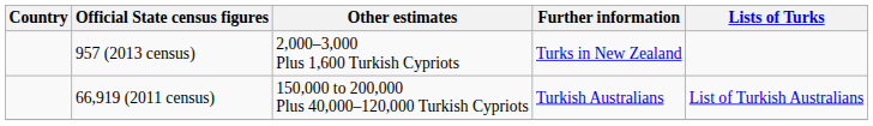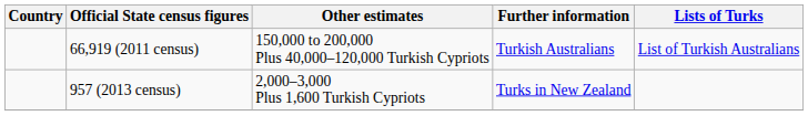 <table class="wikitable sortable">
 <tr>
 <th>Country</th>
 <th>Official State census figures</th>
 <th>Other estimates</th>
 <th>Further information</th>
 <th><a href='#'>Lists of Turks</a></th>
 </tr>
 <tr>
 <td></td>
+<td>66,919 (2011 census)</td>
+<td>150,000 to 200,000 <br> Plus 40,000–120,000 Turkish Cypriots</td>
+<td><a href='#'>Turkish Australians</a></td>
+<td><a href='#'>List of Turkish Australians</a></td>
+</tr>
+<tr>
+<td></td>
 <td>957 (2013 census)</td>
 <td>2,000–3,000 <br> Plus 1,600 Turkish Cypriots</td>
 <td><a href='#'>Turks in New Zealand</a></td>
 <td></td>
 </tr>
 <tr>
-<td></td>
-<td>66,919 (2011 census)</td>
-<td>150,000 to 200,000 <br> Plus 40,000–120,000 Turkish Cypriots</td>
-<td><a href='#'>Turkish Australians</a></td>
-<td><a href='#'>List of Turkish Australians</a></td>
-</tr>
-<tr>
 </tr>
 </table>
